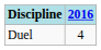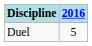 <table class="wikitable" style="text-align: center;">
 <tr>
 <th style="background: #b0e0e6;">Discipline</th>
 <th style="background: #b0e0e6;"><a href='#'>2016</a></th>
 </tr>
 <tr>
 <td align="left">Duel</td>
-<td>4</td>
+<td>5</td>
 </tr>
 </table>
